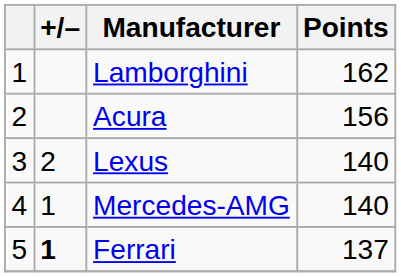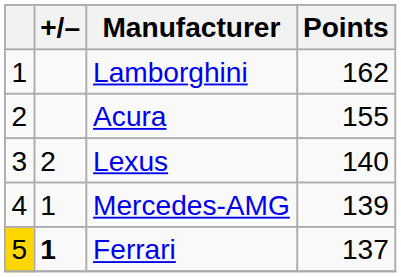 <table class="wikitable" style="font-size: 95%;">
 <tr>
 <th scope="col"></th>
 <th scope="col">+/–</th>
 <th scope="col">Manufacturer</th>
 <th scope="col">Points</th>
 </tr>
 <tr>
 <td align=center>1</td>
 <td align="left"></td>
 <td> <a href='#'>Lamborghini</a></td>
 <td align=right>162</td>
 </tr>
 <tr>
 <td align=center>2</td>
 <td align="left"></td>
 <td> <a href='#'>Acura</a></td>
-<td align=right>156</td>
+<td align=right>155</td>
 </tr>
 <tr>
 <td align=center>3</td>
 <td align="left"> 2</td>
 <td> <a href='#'>Lexus</a></td>
 <td align=right>140</td>
 </tr>
 <tr>
 <td align=center>4</td>
 <td align="left"> 1</td>
 <td> <a href='#'>Mercedes-AMG</a></td>
-<td align=right>140</td>
+<td align=right>139</td>
 </tr>
 <tr>
-<td align=center>5</td>
+<td align=center style="background: gold;">5</td>
 <td align="left"><strong> 1</strong></td>
 <td> <a href='#'>Ferrari</a></td>
 <td align=right>137</td>
 </tr>
 <tr>
 </tr>
 </table>
